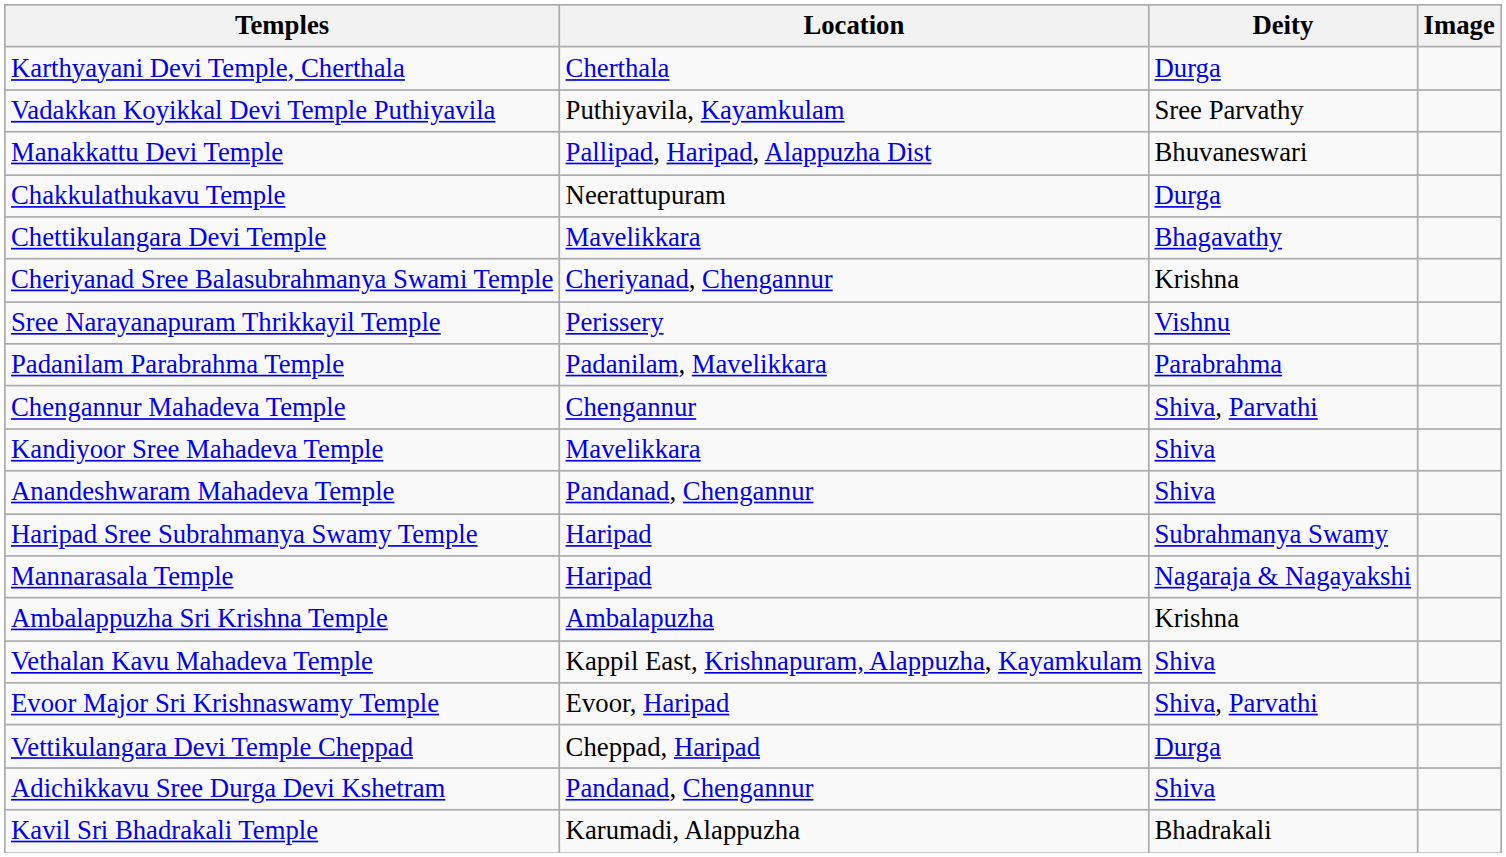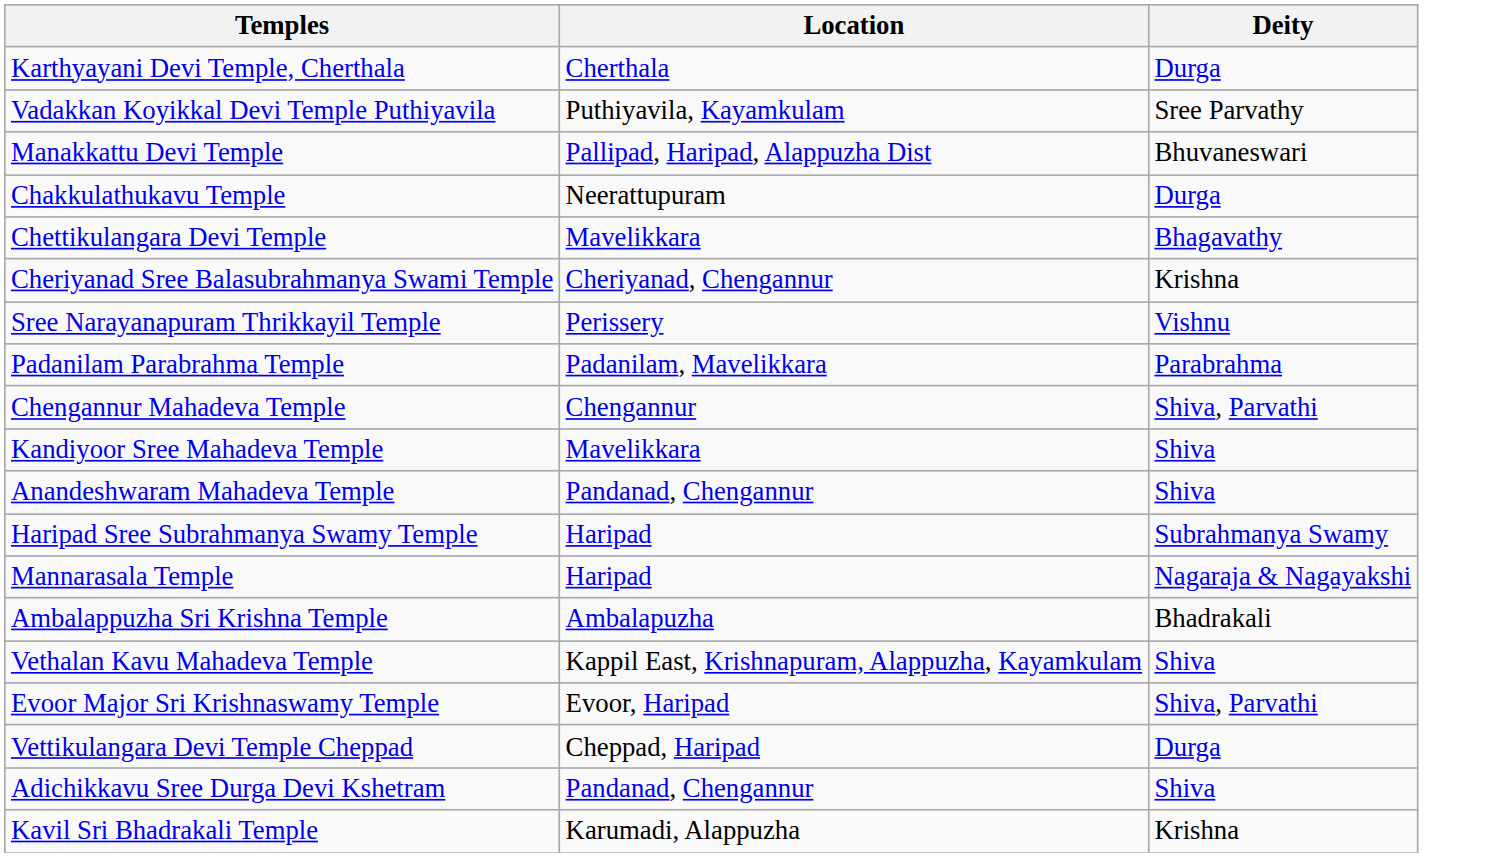 <table class="wikitable sortable">
 <tr>
 <th>Temples</th>
 <th>Location</th>
 <th>Deity</th>
-<th>Image</th>
 </tr>
 <tr>
 <td><a href='#'>Karthyayani Devi Temple, Cherthala</a></td>
 <td><a href='#'>Cherthala</a></td>
 <td><a href='#'>Durga</a></td>
-<td></td>
 </tr>
 <tr>
 <td><a href='#'>Vadakkan Koyikkal Devi Temple Puthiyavila</a></td>
 <td>Puthiyavila, <a href='#'>Kayamkulam</a></td>
 <td>Sree Parvathy</td>
-<td></td>
 </tr>
 <tr>
 <td><a href='#'>Manakkattu Devi Temple</a></td>
 <td><a href='#'>Pallipad</a>, <a href='#'>Haripad</a>, <a href='#'>Alappuzha Dist</a></td>
 <td>Bhuvaneswari</td>
-<td></td>
 </tr>
 <tr>
 <td><a href='#'>Chakkulathukavu Temple</a></td>
 <td>Neerattupuram</td>
 <td><a href='#'>Durga</a></td>
-<td></td>
 </tr>
 <tr>
 <td><a href='#'>Chettikulangara Devi Temple</a></td>
 <td><a href='#'>Mavelikkara</a></td>
 <td><a href='#'>Bhagavathy</a></td>
-<td></td>
 </tr>
 <tr>
 <td><a href='#'>Cheriyanad Sree Balasubrahmanya Swami Temple</a></td>
 <td><a href='#'>Cheriyanad</a>, <a href='#'>Chengannur</a></td>
 <td>Krishna</td>
-<td></td>
 </tr>
 <tr>
 <td><a href='#'>Sree Narayanapuram Thrikkayil Temple</a></td>
 <td><a href='#'>Perissery</a></td>
 <td><a href='#'>Vishnu</a></td>
-<td></td>
 </tr>
 <tr>
 <td><a href='#'>Padanilam Parabrahma Temple</a></td>
 <td><a href='#'>Padanilam</a>, <a href='#'>Mavelikkara</a></td>
 <td><a href='#'>Parabrahma</a></td>
-<td></td>
 </tr>
 <tr>
 <td><a href='#'>Chengannur Mahadeva Temple</a></td>
 <td><a href='#'>Chengannur</a></td>
 <td><a href='#'>Shiva</a>, <a href='#'>Parvathi</a></td>
-<td></td>
 </tr>
 <tr>
 <td><a href='#'>Kandiyoor Sree Mahadeva Temple</a></td>
 <td><a href='#'>Mavelikkara</a></td>
 <td><a href='#'>Shiva</a></td>
-<td></td>
 </tr>
 <tr>
 <td><a href='#'>Anandeshwaram Mahadeva Temple</a></td>
 <td><a href='#'>Pandanad</a>, <a href='#'>Chengannur</a></td>
 <td><a href='#'>Shiva</a></td>
-<td></td>
 </tr>
 <tr>
 <td><a href='#'>Haripad Sree Subrahmanya Swamy Temple</a></td>
 <td><a href='#'>Haripad</a></td>
 <td><a href='#'>Subrahmanya Swamy</a></td>
-<td></td>
 </tr>
 <tr>
 <td><a href='#'>Mannarasala Temple</a></td>
 <td><a href='#'>Haripad</a></td>
 <td><a href='#'>Nagaraja & Nagayakshi</a></td>
-<td></td>
 </tr>
 <tr>
 <td><a href='#'>Ambalappuzha Sri Krishna Temple</a></td>
 <td><a href='#'>Ambalapuzha</a></td>
-<td>Krishna</td>
-<td></td>
+<td>Bhadrakali</td>
 </tr>
 <tr>
 <td><a href='#'>Vethalan Kavu Mahadeva Temple</a></td>
 <td>Kappil East, <a href='#'>Krishnapuram, Alappuzha</a>, <a href='#'>Kayamkulam</a></td>
 <td><a href='#'>Shiva</a></td>
-<td></td>
 </tr>
 <tr>
 <td><a href='#'>Evoor Major Sri Krishnaswamy Temple</a></td>
 <td>Evoor, <a href='#'>Haripad</a></td>
 <td><a href='#'>Shiva</a>, <a href='#'>Parvathi</a></td>
-<td></td>
 </tr>
 <tr>
 <td><a href='#'>Vettikulangara Devi Temple Cheppad</a></td>
 <td>Cheppad, <a href='#'>Haripad</a></td>
 <td><a href='#'>Durga</a></td>
-<td></td>
 </tr>
 <tr>
 <td><a href='#'>Adichikkavu Sree Durga Devi Kshetram</a></td>
 <td><a href='#'>Pandanad</a>, <a href='#'>Chengannur</a></td>
 <td><a href='#'>Shiva</a></td>
-<td></td>
 </tr>
 <tr>
 <td><a href='#'>Kavil Sri Bhadrakali Temple</a></td>
 <td>Karumadi, Alappuzha</td>
-<td>Bhadrakali</td>
-<td></td>
+<td>Krishna</td>
 </tr>
 </table>
